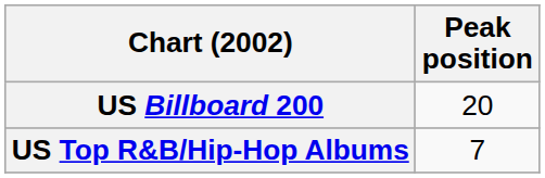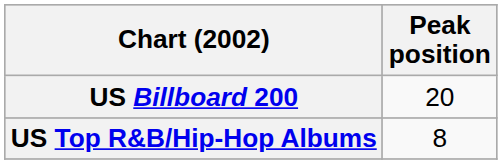 <table class="wikitable sortable plainrowheaders">
 <tr>
 <th scope="col">Chart (2002)</th>
 <th scope="col">Peak<br>position</th>
 </tr>
 <tr>
 <th scope="row">US <a href='#'><em>Billboard</em> 200</a></th>
 <td style="text-align:center;">20</td>
 </tr>
 <tr>
 <th scope="row">US <a href='#'>Top R&B/Hip-Hop Albums</a></th>
-<td style="text-align:center;">7</td>
+<td style="text-align:center;">8</td>
 </tr>
 </table>
